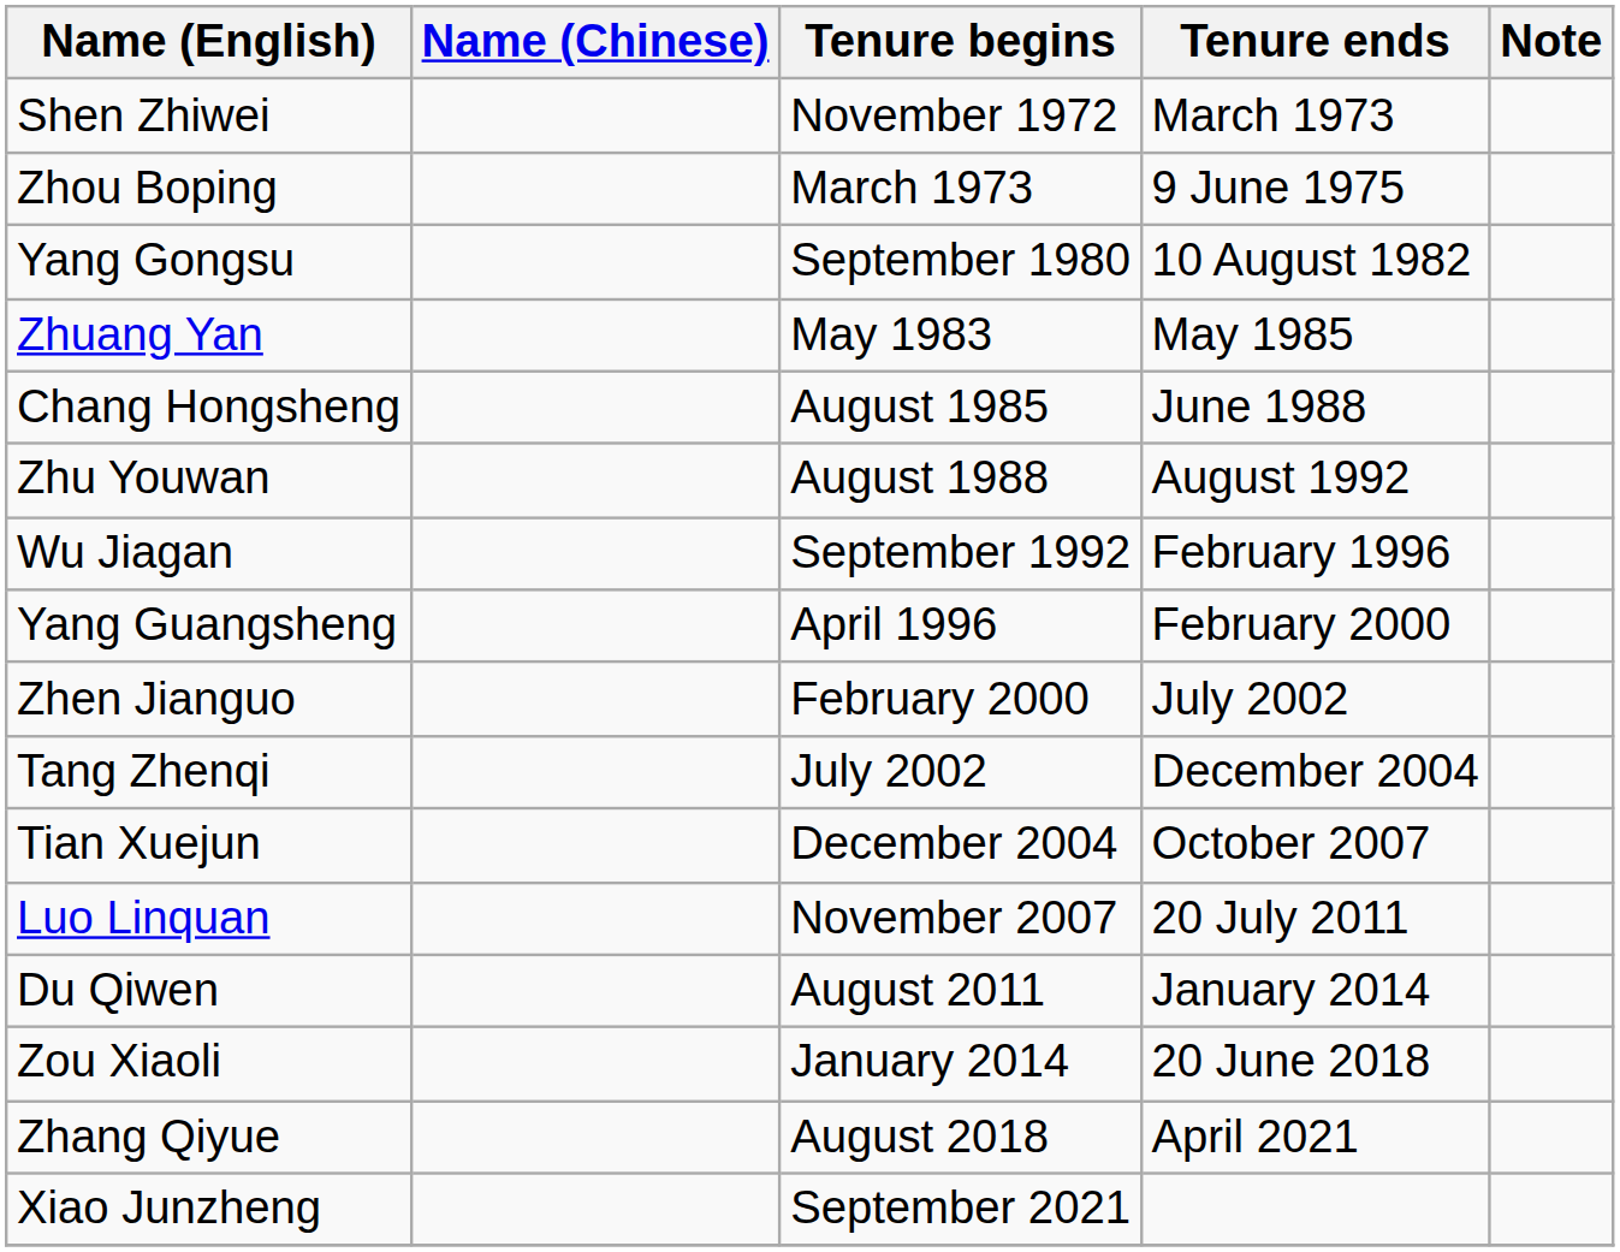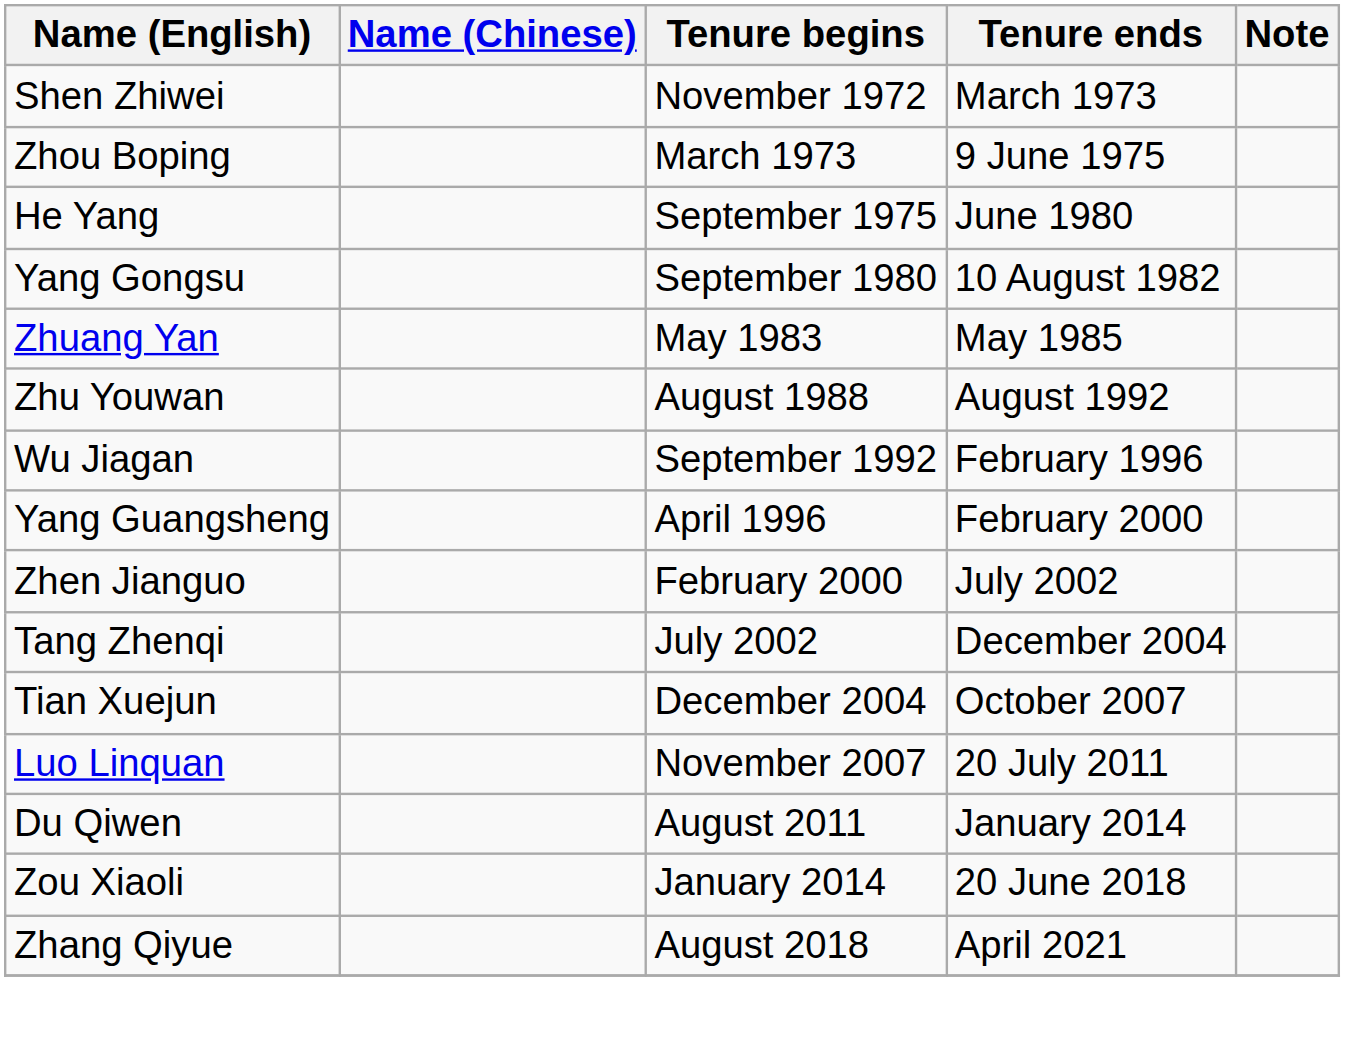 <table class="wikitable">
 <tr>
 <th>Name (English)</th>
 <th><a href='#'>Name (Chinese)</a></th>
 <th>Tenure begins</th>
 <th>Tenure ends</th>
 <th>Note</th>
 </tr>
 <tr>
 <td>Shen Zhiwei</td>
 <td></td>
 <td>November 1972</td>
 <td>March 1973</td>
 <td></td>
 </tr>
 <tr>
 <td>Zhou Boping</td>
 <td></td>
 <td>March 1973</td>
 <td>9 June 1975</td>
 <td></td>
 </tr>
 <tr>
+<td>He Yang</td>
+<td></td>
+<td>September 1975</td>
+<td>June 1980</td>
+<td></td>
+</tr>
+<tr>
 <td>Yang Gongsu</td>
 <td></td>
 <td>September 1980</td>
 <td>10 August 1982</td>
 <td></td>
 </tr>
 <tr>
 <td><a href='#'>Zhuang Yan</a></td>
 <td></td>
 <td>May 1983</td>
 <td>May 1985</td>
-<td></td>
-</tr>
-<tr>
-<td>Chang Hongsheng</td>
-<td></td>
-<td>August 1985</td>
-<td>June 1988</td>
 <td></td>
 </tr>
 <tr>
 <td>Zhu Youwan</td>
 <td></td>
 <td>August 1988</td>
 <td>August 1992</td>
 <td></td>
 </tr>
 <tr>
 <td>Wu Jiagan</td>
 <td></td>
 <td>September 1992</td>
 <td>February 1996</td>
 <td></td>
 </tr>
 <tr>
 <td>Yang Guangsheng</td>
 <td></td>
 <td>April 1996</td>
 <td>February 2000</td>
 <td></td>
 </tr>
 <tr>
 <td>Zhen Jianguo</td>
 <td></td>
 <td>February 2000</td>
 <td>July 2002</td>
 <td></td>
 </tr>
 <tr>
 <td>Tang Zhenqi</td>
 <td></td>
 <td>July 2002</td>
 <td>December 2004</td>
 <td></td>
 </tr>
 <tr>
 <td>Tian Xuejun</td>
 <td></td>
 <td>December 2004</td>
 <td>October 2007</td>
 <td></td>
 </tr>
 <tr>
 <td><a href='#'>Luo Linquan</a></td>
 <td></td>
 <td>November 2007</td>
 <td>20 July 2011</td>
 <td></td>
 </tr>
 <tr>
 <td>Du Qiwen</td>
 <td></td>
 <td>August 2011</td>
 <td>January 2014</td>
 <td></td>
 </tr>
 <tr>
 <td>Zou Xiaoli</td>
 <td></td>
 <td>January 2014</td>
 <td>20 June 2018</td>
 <td></td>
 </tr>
 <tr>
 <td>Zhang Qiyue</td>
 <td></td>
 <td>August 2018</td>
 <td>April 2021</td>
 <td></td>
 </tr>
 <tr>
-<td>Xiao Junzheng</td>
-<td></td>
-<td>September 2021</td>
-<td></td>
-<td></td>
-</tr>
-<tr>
 </tr>
 </table>
